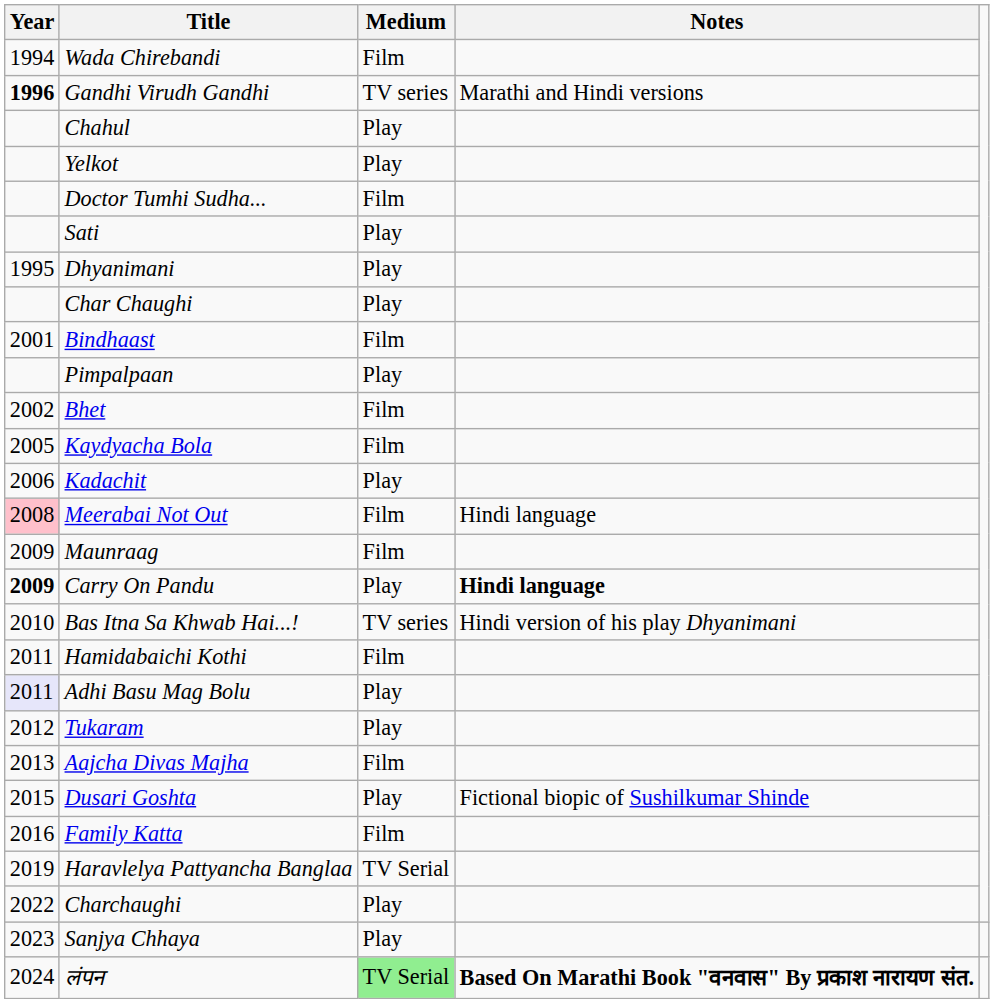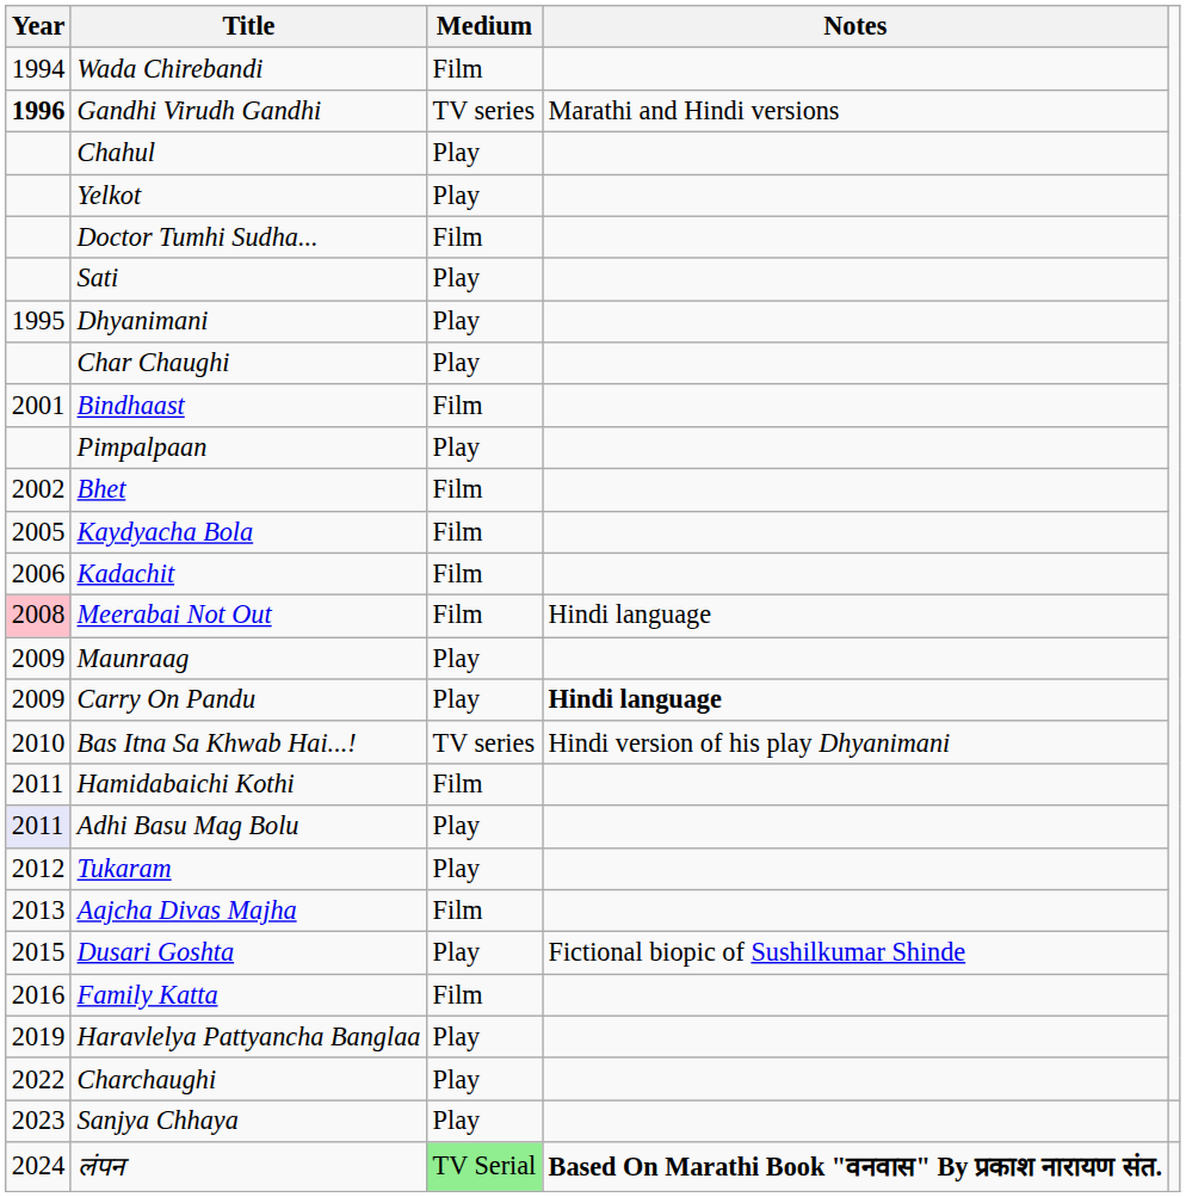 <table class="wikitable sortable">
 <tr>
 <th>Year</th>
 <th>Title</th>
 <th>Medium</th>
 <th>Notes</th>
 </tr>
 <tr>
 <td>1994</td>
 <td><em>Wada Chirebandi</em></td>
 <td>Film</td>
 <td></td>
 </tr>
 <tr>
 <td><strong>1996</strong></td>
 <td><em>Gandhi Virudh Gandhi</em></td>
 <td>TV series</td>
 <td>Marathi and Hindi versions</td>
 </tr>
 <tr>
 <td></td>
 <td><em>Chahul</em></td>
 <td>Play</td>
 <td></td>
 </tr>
 <tr>
 <td></td>
 <td><em>Yelkot</em></td>
 <td>Play</td>
 <td></td>
 </tr>
 <tr>
 <td></td>
 <td><em>Doctor Tumhi Sudha...</em></td>
 <td>Film</td>
 <td></td>
 </tr>
 <tr>
 <td></td>
 <td><em>Sati</em></td>
 <td>Play</td>
 <td></td>
 </tr>
 <tr>
 <td>1995</td>
 <td><em>Dhyanimani</em></td>
 <td>Play</td>
 <td></td>
 </tr>
 <tr>
 <td></td>
 <td><em>Char Chaughi</em></td>
 <td>Play</td>
 <td></td>
 </tr>
 <tr>
 <td>2001</td>
 <td><em><a href='#'>Bindhaast</a></em></td>
 <td>Film</td>
 <td></td>
 </tr>
 <tr>
 <td></td>
 <td><em>Pimpalpaan</em></td>
 <td>Play</td>
 <td></td>
 </tr>
 <tr>
 <td>2002</td>
 <td><em><a href='#'>Bhet</a></em></td>
 <td>Film</td>
 <td></td>
 </tr>
 <tr>
 <td>2005</td>
 <td><em><a href='#'>Kaydyacha Bola</a></em></td>
 <td>Film</td>
 <td></td>
 </tr>
 <tr>
 <td>2006</td>
 <td><em><a href='#'>Kadachit</a></em></td>
-<td>Play</td>
+<td>Film</td>
 <td></td>
 </tr>
 <tr>
 <td style="background: pink;">2008</td>
 <td><em><a href='#'>Meerabai Not Out</a></em></td>
 <td>Film</td>
 <td>Hindi language</td>
 </tr>
 <tr>
 <td>2009</td>
 <td><em>Maunraag</em></td>
-<td>Film</td>
+<td>Play</td>
 <td></td>
 </tr>
 <tr>
-<td><strong>2009</strong></td>
+<td>2009</td>
 <td><em>Carry On Pandu</em></td>
 <td>Play</td>
 <td><strong>Hindi language</strong></td>
 </tr>
 <tr>
 <td>2010</td>
 <td><em>Bas Itna Sa Khwab Hai...!</em></td>
 <td>TV series</td>
 <td>Hindi version of his play <em>Dhyanimani</em></td>
 </tr>
 <tr>
 <td>2011</td>
 <td><em>Hamidabaichi Kothi</em></td>
 <td>Film</td>
 <td></td>
 </tr>
 <tr>
 <td style="background: lavender;">2011</td>
 <td><em>Adhi Basu Mag Bolu</em></td>
 <td>Play</td>
 <td></td>
 </tr>
 <tr>
 <td>2012</td>
 <td><em><a href='#'>Tukaram</a></em></td>
 <td>Play</td>
 <td></td>
 </tr>
 <tr>
 <td>2013</td>
 <td><em><a href='#'>Aajcha Divas Majha</a></em></td>
 <td>Film</td>
 <td></td>
 </tr>
 <tr>
 <td>2015</td>
 <td><em><a href='#'>Dusari Goshta</a></em></td>
 <td>Play</td>
 <td>Fictional biopic of <a href='#'>Sushilkumar Shinde</a></td>
 </tr>
 <tr>
 <td>2016</td>
 <td><em><a href='#'>Family Katta </a></em></td>
 <td>Film</td>
 <td></td>
 </tr>
 <tr>
 <td>2019</td>
 <td><em>Haravlelya Pattyancha Banglaa</em></td>
-<td>TV Serial</td>
+<td>Play</td>
 <td></td>
 </tr>
 <tr>
 <td>2022</td>
 <td><em>Charchaughi</em></td>
 <td>Play</td>
 <td></td>
 </tr>
 <tr>
 <td>2023</td>
 <td><em>Sanjya Chhaya</em></td>
 <td>Play</td>
 <td></td>
 <td></td>
 </tr>
 <tr>
 <td>2024</td>
 <td><em>लंपन</em></td>
 <td style="background: lightgreen;">TV Serial</td>
 <td><strong>Based On Marathi Book "वनवास"  By प्रकाश नारायण संत.</strong></td>
 </tr>
 </table>
